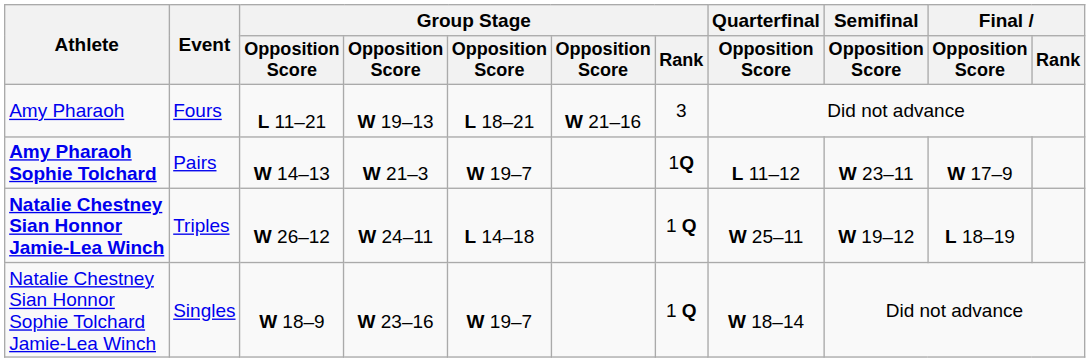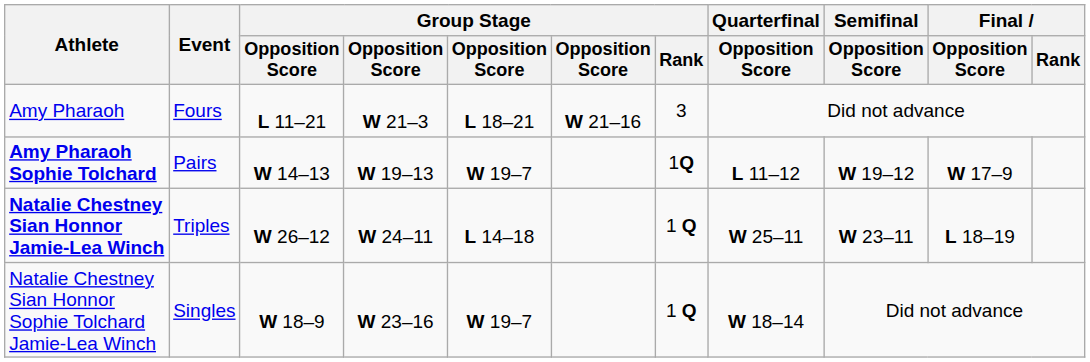 <table class="wikitable" style="font-size:88%; text-align:center">
 <tr>
 <th rowspan=2>Athlete</th>
 <th rowspan=2>Event</th>
 <th colspan=5>Group Stage</th>
 <th>Quarterfinal</th>
 <th>Semifinal</th>
 <th colspan=2>Final / </th>
 </tr>
 <tr style="font-size:95%">
 <th>Opposition<br>Score</th>
 <th>Opposition<br>Score</th>
 <th>Opposition<br>Score</th>
 <th>Opposition<br>Score</th>
 <th>Rank</th>
 <th>Opposition<br>Score</th>
 <th>Opposition<br>Score</th>
 <th>Opposition<br>Score</th>
 <th>Rank</th>
 </tr>
 <tr>
 <td align=left><a href='#'>Amy Pharaoh</a></td>
 <td align=left><a href='#'>Fours</a></td>
 <td><br><strong>L</strong> 11–21</td>
-<td><br><strong>W</strong> 19–13</td>
+<td><br><strong>W</strong> 21–3</td>
 <td><br><strong>L</strong> 18–21</td>
 <td><br><strong>W</strong> 21–16</td>
 <td>3</td>
 <td colspan=4>Did not advance</td>
 </tr>
 <tr>
 <td align=left><strong><a href='#'>Amy Pharaoh</a></strong><br><strong><a href='#'>Sophie Tolchard</a></strong></td>
 <td align=left><a href='#'>Pairs</a></td>
 <td><br><strong>W</strong> 14–13</td>
-<td><br><strong>W</strong> 21–3</td>
+<td><br><strong>W</strong> 19–13</td>
 <td><br><strong>W</strong> 19–7</td>
 <td></td>
 <td>1<strong>Q</strong></td>
 <td><br><strong>L</strong> 11–12</td>
-<td><br><strong>W</strong> 23–11</td>
+<td><br><strong>W</strong> 19–12</td>
 <td><br><strong>W</strong> 17–9</td>
 <td></td>
 </tr>
 <tr>
 <td align=left><strong><a href='#'>Natalie Chestney</a></strong><br><strong><a href='#'>Sian Honnor</a></strong><br><strong><a href='#'>Jamie-Lea Winch</a></strong></td>
 <td align=left><a href='#'>Triples</a></td>
 <td><br><strong>W</strong> 26–12</td>
 <td><br><strong>W</strong> 24–11</td>
 <td><br><strong>L</strong> 14–18</td>
 <td></td>
 <td>1 <strong>Q</strong></td>
 <td><br><strong>W</strong> 25–11</td>
-<td><br><strong>W</strong> 19–12</td>
+<td><br><strong>W</strong> 23–11</td>
 <td><br><strong>L</strong> 18–19</td>
 <td></td>
 </tr>
 <tr>
 <td align=left><a href='#'>Natalie Chestney</a><br><a href='#'>Sian Honnor</a><br><a href='#'>Sophie Tolchard</a><br><a href='#'>Jamie-Lea Winch</a></td>
 <td align=left><a href='#'>Singles</a></td>
 <td><br><strong>W</strong> 18–9</td>
 <td><br><strong>W</strong> 23–16</td>
 <td><br><strong>W</strong> 19–7</td>
 <td></td>
 <td>1 <strong>Q</strong></td>
 <td><br><strong>W</strong> 18–14</td>
 <td colspan=3>Did not advance</td>
 </tr>
 </table>
